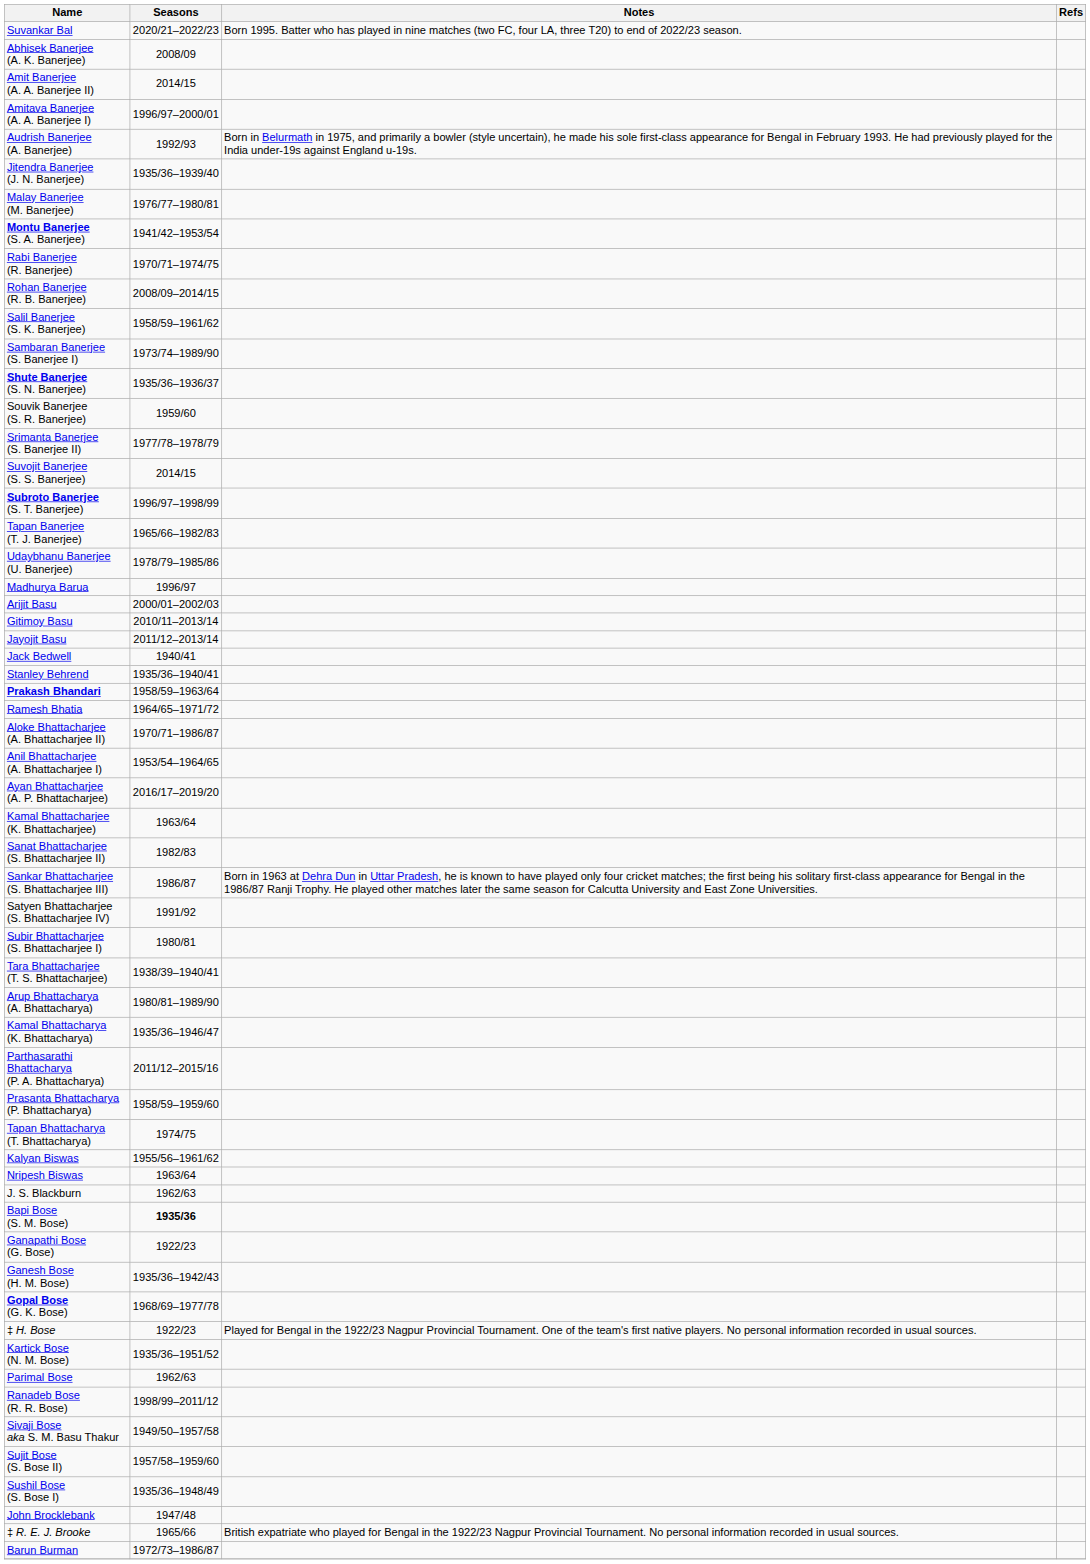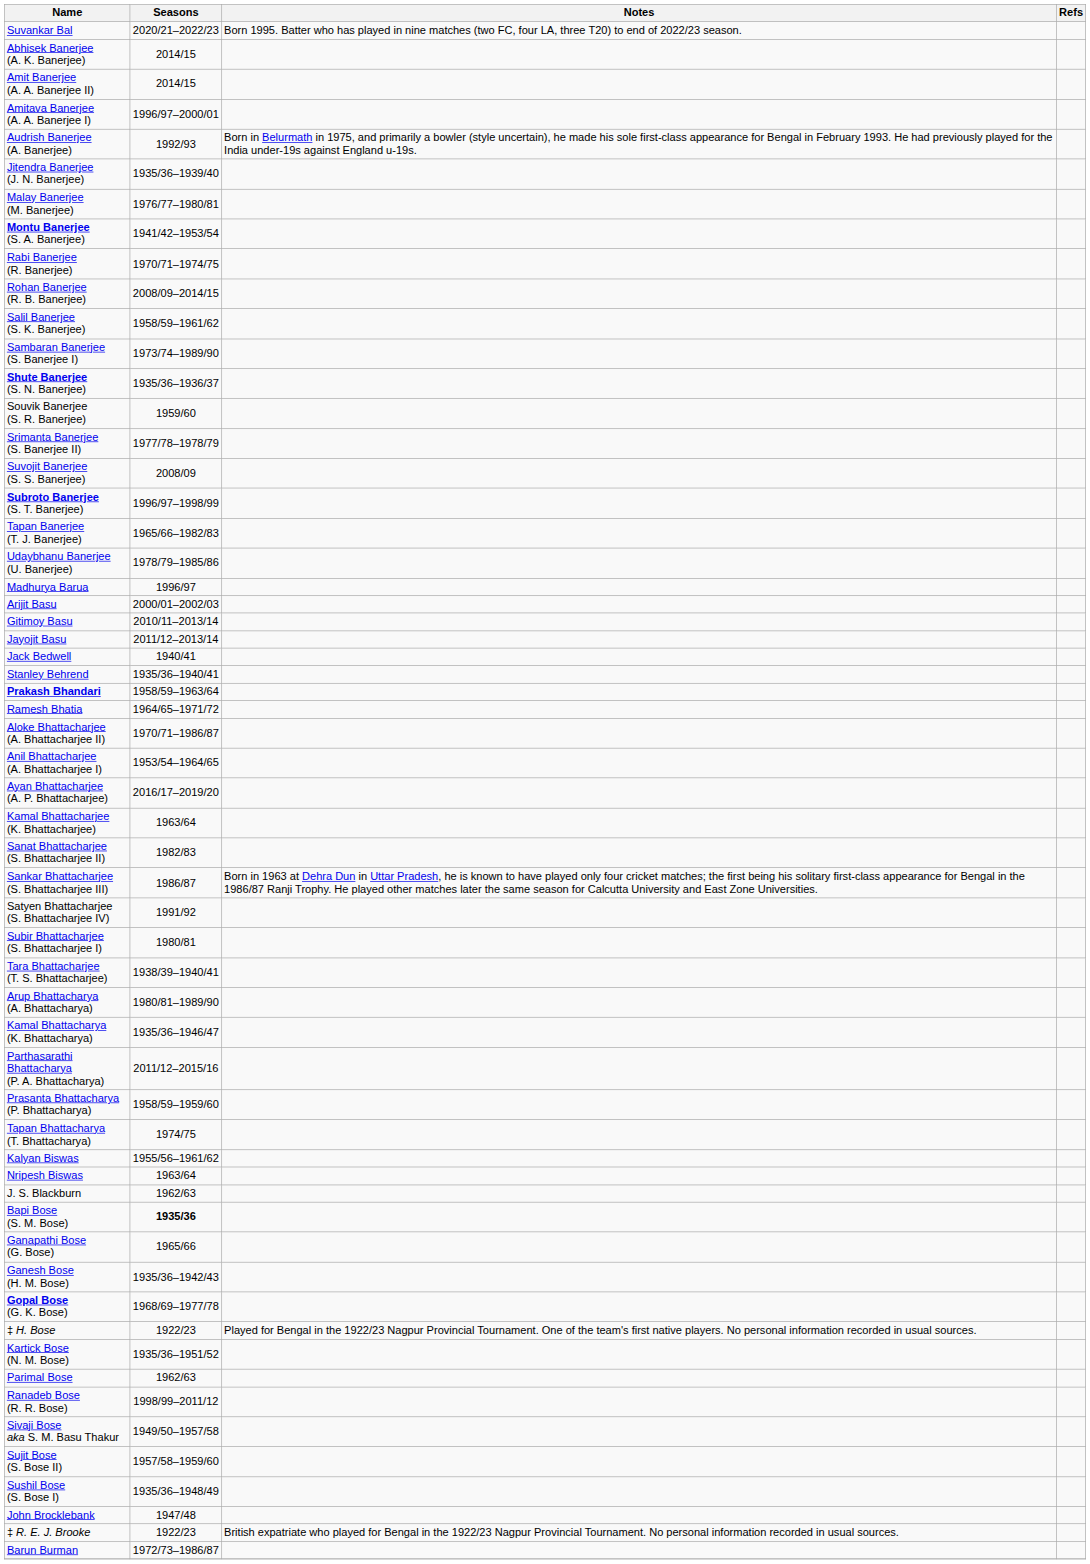 <table class="wikitable">
 <tr>
 <th style="width:175px">Name</th>
 <th style="width:125px">Seasons</th>
 <th>Notes</th>
 <th>Refs</th>
 </tr>
 <tr>
 <td><a href='#'>Suvankar Bal</a></td>
 <td align="center">2020/21–2022/23</td>
 <td>Born 1995. Batter who has played in nine matches (two FC, four LA, three T20) to end of 2022/23 season.</td>
 <td></td>
 </tr>
 <tr>
 <td><a href='#'>Abhisek Banerjee</a><br>(A. K. Banerjee)</td>
-<td align="center">2008/09</td>
+<td align="center">2014/15</td>
 <td></td>
 <td></td>
 </tr>
 <tr>
 <td><a href='#'>Amit Banerjee</a><br>(A. A. Banerjee II)</td>
 <td align="center">2014/15</td>
 <td></td>
 <td></td>
 </tr>
 <tr>
 <td><a href='#'>Amitava Banerjee</a><br>(A. A. Banerjee I)</td>
 <td align="center">1996/97–2000/01</td>
 <td></td>
 <td></td>
 </tr>
 <tr>
 <td><a href='#'>Audrish Banerjee</a><br>(A. Banerjee)</td>
 <td align="center">1992/93</td>
 <td>Born in <a href='#'>Belurmath</a> in 1975, and primarily a bowler (style uncertain), he made his sole first-class appearance for Bengal in February 1993. He had previously played for the India under-19s against England u-19s.</td>
 <td></td>
 </tr>
 <tr>
 <td><a href='#'>Jitendra Banerjee</a><br>(J. N. Banerjee)</td>
 <td align="center">1935/36–1939/40</td>
 <td></td>
 <td></td>
 </tr>
 <tr>
 <td><a href='#'>Malay Banerjee</a><br>(M. Banerjee)</td>
 <td align="center">1976/77–1980/81</td>
 <td></td>
 <td></td>
 </tr>
 <tr>
 <td><strong><a href='#'>Montu Banerjee</a></strong><br>(S. A. Banerjee)</td>
 <td align="center">1941/42–1953/54</td>
 <td></td>
 <td></td>
 </tr>
 <tr>
 <td><a href='#'>Rabi Banerjee</a><br>(R. Banerjee)</td>
 <td align="center">1970/71–1974/75</td>
 <td></td>
 <td></td>
 </tr>
 <tr>
 <td><a href='#'>Rohan Banerjee</a><br>(R. B. Banerjee)</td>
 <td align="center">2008/09–2014/15</td>
 <td></td>
 <td></td>
 </tr>
 <tr>
 <td><a href='#'>Salil Banerjee</a><br>(S. K. Banerjee)</td>
 <td align="center">1958/59–1961/62</td>
 <td></td>
 <td></td>
 </tr>
 <tr>
 <td><a href='#'>Sambaran Banerjee</a><br>(S. Banerjee I)</td>
 <td align="center">1973/74–1989/90</td>
 <td></td>
 <td></td>
 </tr>
 <tr>
 <td><strong><a href='#'>Shute Banerjee</a></strong><br>(S. N. Banerjee)</td>
 <td align="center">1935/36–1936/37</td>
 <td></td>
 <td></td>
 </tr>
 <tr>
 <td>Souvik Banerjee<br>(S. R. Banerjee)</td>
 <td align="center">1959/60</td>
 <td></td>
 <td></td>
 </tr>
 <tr>
 <td><a href='#'>Srimanta Banerjee</a><br>(S. Banerjee II)</td>
 <td align="center">1977/78–1978/79</td>
 <td></td>
 <td></td>
 </tr>
 <tr>
 <td><a href='#'>Suvojit Banerjee</a><br>(S. S. Banerjee)</td>
-<td align="center">2014/15</td>
+<td align="center">2008/09</td>
 <td></td>
 <td></td>
 </tr>
 <tr>
 <td><strong><a href='#'>Subroto Banerjee</a></strong><br>(S. T. Banerjee)</td>
 <td align="center">1996/97–1998/99</td>
 <td></td>
 <td></td>
 </tr>
 <tr>
 <td><a href='#'>Tapan Banerjee</a><br>(T. J. Banerjee)</td>
 <td align="center">1965/66–1982/83</td>
 <td></td>
 <td></td>
 </tr>
 <tr>
 <td><a href='#'>Udaybhanu Banerjee</a><br>(U. Banerjee)</td>
 <td align="center">1978/79–1985/86</td>
 <td></td>
 <td></td>
 </tr>
 <tr>
 <td><a href='#'>Madhurya Barua</a></td>
 <td align="center">1996/97</td>
 <td></td>
 <td></td>
 </tr>
 <tr>
 <td><a href='#'>Arijit Basu</a></td>
 <td align="center">2000/01–2002/03</td>
 <td></td>
 <td></td>
 </tr>
 <tr>
 <td><a href='#'>Gitimoy Basu</a></td>
 <td align="center">2010/11–2013/14</td>
 <td></td>
 <td></td>
 </tr>
 <tr>
 <td><a href='#'>Jayojit Basu</a></td>
 <td align="center">2011/12–2013/14</td>
 <td></td>
 <td></td>
 </tr>
 <tr>
 <td><a href='#'>Jack Bedwell</a></td>
 <td align="center">1940/41</td>
 <td></td>
 <td></td>
 </tr>
 <tr>
 <td><a href='#'>Stanley Behrend</a></td>
 <td align="center">1935/36–1940/41</td>
 <td></td>
 <td></td>
 </tr>
 <tr>
 <td><strong><a href='#'>Prakash Bhandari</a></strong></td>
 <td align="center">1958/59–1963/64</td>
 <td></td>
 <td></td>
 </tr>
 <tr>
 <td><a href='#'>Ramesh Bhatia</a></td>
 <td align="center">1964/65–1971/72</td>
 <td></td>
 <td></td>
 </tr>
 <tr>
 <td><a href='#'>Aloke Bhattacharjee</a><br>(A. Bhattacharjee II)</td>
 <td align="center">1970/71–1986/87</td>
 <td></td>
 <td></td>
 </tr>
 <tr>
 <td><a href='#'>Anil Bhattacharjee</a><br>(A. Bhattacharjee I)</td>
 <td align="center">1953/54–1964/65</td>
 <td></td>
 <td></td>
 </tr>
 <tr>
 <td><a href='#'>Ayan Bhattacharjee</a><br>(A. P. Bhattacharjee)</td>
 <td align="center">2016/17–2019/20</td>
 <td></td>
 <td></td>
 </tr>
 <tr>
 <td><a href='#'>Kamal Bhattacharjee</a><br>(K. Bhattacharjee)</td>
 <td align="center">1963/64</td>
 <td></td>
 <td></td>
 </tr>
 <tr>
 <td><a href='#'>Sanat Bhattacharjee</a><br>(S. Bhattacharjee II)</td>
 <td align="center">1982/83</td>
 <td></td>
 <td></td>
 </tr>
 <tr>
 <td><a href='#'>Sankar Bhattacharjee</a><br>(S. Bhattacharjee III)</td>
 <td align="center">1986/87</td>
 <td>Born in 1963 at <a href='#'>Dehra Dun</a> in <a href='#'>Uttar Pradesh</a>, he is known to have played only four cricket matches; the first being his solitary first-class appearance for Bengal in the 1986/87 Ranji Trophy. He played other matches later the same season for Calcutta University and East Zone Universities.</td>
 <td></td>
 </tr>
 <tr>
 <td>Satyen Bhattacharjee<br>(S. Bhattacharjee IV)</td>
 <td align="center">1991/92</td>
 <td></td>
 <td></td>
 </tr>
 <tr>
 <td><a href='#'>Subir Bhattacharjee</a><br>(S. Bhattacharjee I)</td>
 <td align="center">1980/81</td>
 <td></td>
 <td></td>
 </tr>
 <tr>
 <td><a href='#'>Tara Bhattacharjee</a><br>(T. S. Bhattacharjee)</td>
 <td align="center">1938/39–1940/41</td>
 <td></td>
 <td></td>
 </tr>
 <tr>
 <td><a href='#'>Arup Bhattacharya</a><br>(A. Bhattacharya)</td>
 <td align="center">1980/81–1989/90</td>
 <td></td>
 <td></td>
 </tr>
 <tr>
 <td><a href='#'>Kamal Bhattacharya</a><br>(K. Bhattacharya)</td>
 <td align="center">1935/36–1946/47</td>
 <td></td>
 <td></td>
 </tr>
 <tr>
 <td><a href='#'>Parthasarathi Bhattacharya</a><br>(P. A. Bhattacharya)</td>
 <td align="center">2011/12–2015/16</td>
 <td></td>
 <td></td>
 </tr>
 <tr>
 <td><a href='#'>Prasanta Bhattacharya</a><br>(P. Bhattacharya)</td>
 <td align="center">1958/59–1959/60</td>
 <td></td>
 <td></td>
 </tr>
 <tr>
 <td><a href='#'>Tapan Bhattacharya</a><br>(T. Bhattacharya)</td>
 <td align="center">1974/75</td>
 <td></td>
 <td></td>
 </tr>
 <tr>
 <td><a href='#'>Kalyan Biswas</a></td>
 <td align="center">1955/56–1961/62</td>
 <td></td>
 <td></td>
 </tr>
 <tr>
 <td><a href='#'>Nripesh Biswas</a></td>
 <td align="center">1963/64</td>
 <td></td>
 <td></td>
 </tr>
 <tr>
 <td>J. S. Blackburn</td>
 <td align="center">1962/63</td>
 <td></td>
 <td></td>
 </tr>
 <tr>
 <td><a href='#'>Bapi Bose</a><br>(S. M. Bose)</td>
 <td align="center"><strong>1935/36</strong></td>
 <td></td>
 <td></td>
 </tr>
 <tr>
 <td><a href='#'>Ganapathi Bose</a><br>(G. Bose)</td>
-<td align="center">1922/23</td>
+<td align="center">1965/66</td>
 <td></td>
 <td></td>
 </tr>
 <tr>
 <td><a href='#'>Ganesh Bose</a><br>(H. M. Bose)</td>
 <td align="center">1935/36–1942/43</td>
 <td></td>
 <td></td>
 </tr>
 <tr>
 <td><strong><a href='#'>Gopal Bose</a></strong><br>(G. K. Bose)</td>
 <td align="center">1968/69–1977/78</td>
 <td></td>
 <td></td>
 </tr>
 <tr>
 <td>‡ <em>H. Bose</em></td>
 <td align="center">1922/23</td>
 <td>Played for Bengal in the 1922/23 Nagpur Provincial Tournament. One of the team's first native players. No personal information recorded in usual sources.</td>
 <td></td>
 </tr>
 <tr>
 <td><a href='#'>Kartick Bose</a><br>(N. M. Bose)</td>
 <td align="center">1935/36–1951/52</td>
 <td></td>
 <td></td>
 </tr>
 <tr>
 <td><a href='#'>Parimal Bose</a></td>
 <td align="center">1962/63</td>
 <td></td>
 <td></td>
 </tr>
 <tr>
 <td><a href='#'>Ranadeb Bose</a><br>(R. R. Bose)</td>
 <td align="center">1998/99–2011/12</td>
 <td></td>
 <td></td>
 </tr>
 <tr>
 <td><a href='#'>Sivaji Bose</a><br><em>aka</em> S. M. Basu Thakur</td>
 <td align="center">1949/50–1957/58</td>
 <td></td>
 <td></td>
 </tr>
 <tr>
 <td><a href='#'>Sujit Bose</a><br>(S. Bose II)</td>
 <td align="center">1957/58–1959/60</td>
 <td></td>
 <td></td>
 </tr>
 <tr>
 <td><a href='#'>Sushil Bose</a><br>(S. Bose I)</td>
 <td align="center">1935/36–1948/49</td>
 <td></td>
 <td></td>
 </tr>
 <tr>
 <td><a href='#'>John Brocklebank</a></td>
 <td align="center">1947/48</td>
 <td></td>
 <td></td>
 </tr>
 <tr>
 <td>‡ <em>R. E. J. Brooke</em></td>
-<td align="center">1965/66</td>
+<td align="center">1922/23</td>
 <td>British expatriate who played for Bengal in the 1922/23 Nagpur Provincial Tournament. No personal information recorded in usual sources.</td>
 <td></td>
 </tr>
 <tr>
 <td><a href='#'>Barun Burman</a></td>
 <td align="center">1972/73–1986/87</td>
 <td></td>
 <td></td>
 </tr>
 <tr>
 </tr>
 </table>
